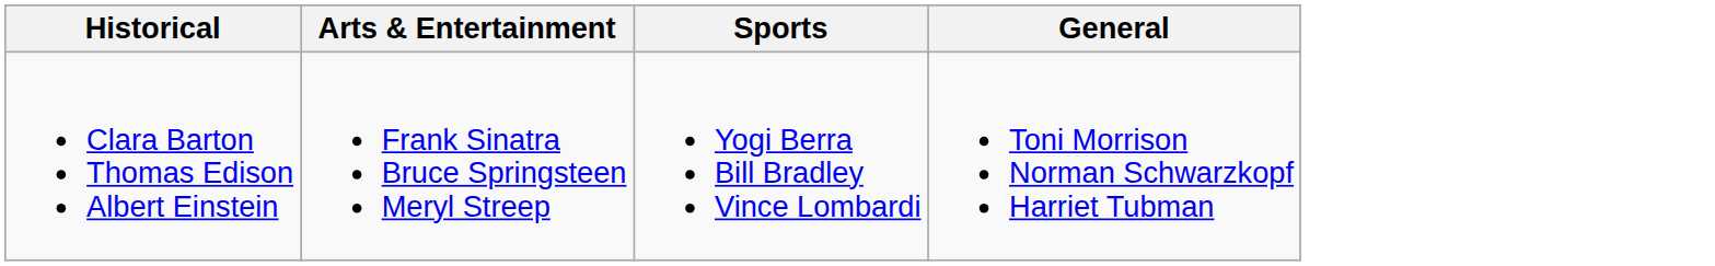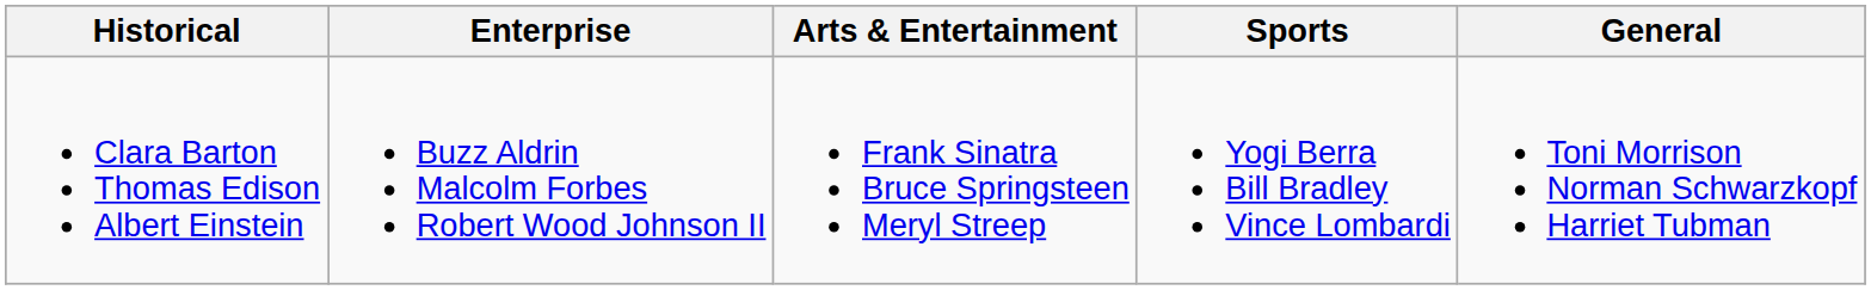 <table class="wikitable">
 <tr>
 <th>Historical</th>
+<th>Enterprise</th>
 <th>Arts & Entertainment</th>
 <th>Sports</th>
 <th>General</th>
 </tr>
 <tr>
 <td><br><ul><li><a href='#'>Clara Barton</a></li><li><a href='#'>Thomas Edison</a></li><li><a href='#'>Albert Einstein</a></li></ul></td>
+<td><br><ul><li><a href='#'>Buzz Aldrin</a></li><li><a href='#'>Malcolm Forbes</a></li><li><a href='#'>Robert Wood Johnson II</a></li></ul></td>
 <td><br><ul><li><a href='#'>Frank Sinatra</a></li><li><a href='#'>Bruce Springsteen</a></li><li><a href='#'>Meryl Streep</a></li></ul></td>
 <td><br><ul><li><a href='#'>Yogi Berra</a></li><li><a href='#'>Bill Bradley</a></li><li><a href='#'>Vince Lombardi</a></li></ul></td>
 <td><br><ul><li><a href='#'>Toni Morrison</a></li><li><a href='#'>Norman Schwarzkopf</a></li><li><a href='#'>Harriet Tubman</a></li></ul></td>
 </tr>
 </table>
